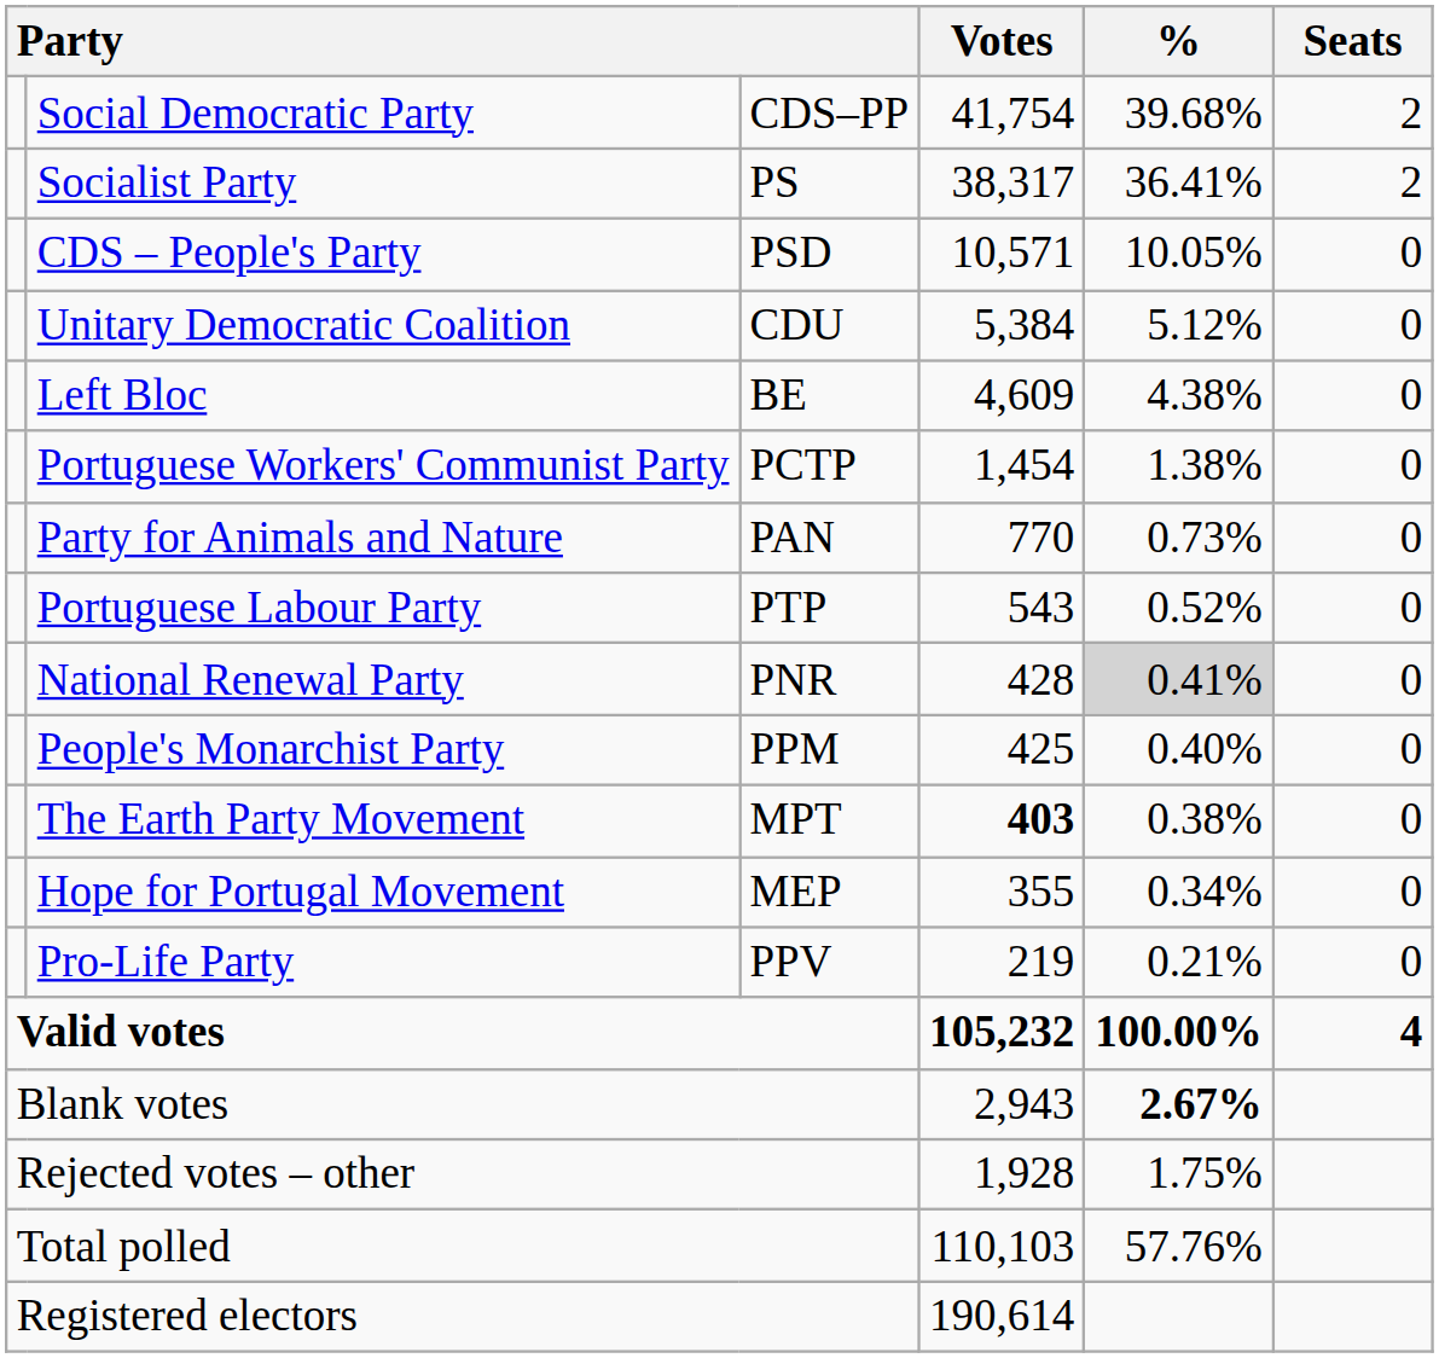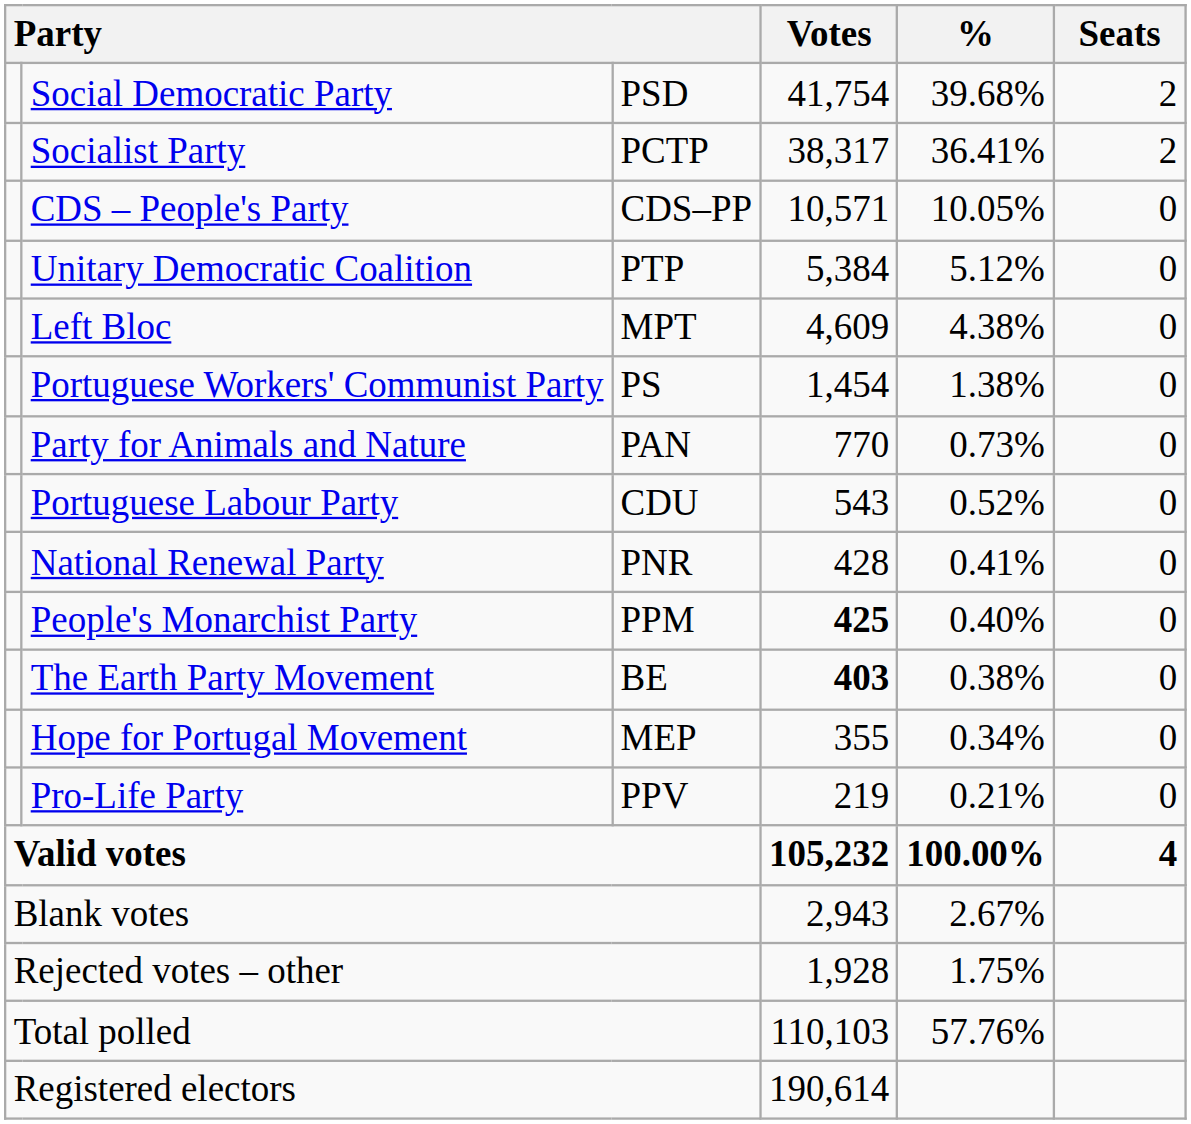 <table class="wikitable" border="1" style="text-align:right;">
 <tr>
 <th style="text-align:left;" colspan=3>Party</th>
 <th align=center width="50">Votes</th>
 <th align=center width="50">%</th>
 <th align=center width="50">Seats</th>
 </tr>
 <tr>
 <td></td>
 <td align=left><a href='#'>Social Democratic Party</a></td>
-<td align=left style="white-space: nowrap;">CDS–PP</td>
+<td align=left>PSD</td>
 <td>41,754</td>
 <td>39.68%</td>
 <td>2</td>
 </tr>
 <tr>
 <td></td>
 <td align=left><a href='#'>Socialist Party</a></td>
-<td align=left>PS</td>
+<td align=left>PCTP</td>
 <td>38,317</td>
 <td>36.41%</td>
 <td>2</td>
 </tr>
 <tr>
 <td></td>
 <td align=left><a href='#'>CDS – People's Party</a></td>
-<td align=left>PSD</td>
+<td align=left style="white-space: nowrap;">CDS–PP</td>
 <td>10,571</td>
 <td>10.05%</td>
 <td>0</td>
 </tr>
 <tr>
 <td></td>
 <td align=left style="white-space: nowrap;"><a href='#'>Unitary Democratic Coalition</a></td>
-<td align=left>CDU</td>
+<td align=left>PTP</td>
 <td>5,384</td>
 <td>5.12%</td>
 <td>0</td>
 </tr>
 <tr>
 <td></td>
 <td align=left><a href='#'>Left Bloc</a></td>
-<td align=left>BE</td>
+<td align=left>MPT</td>
 <td>4,609</td>
 <td>4.38%</td>
 <td>0</td>
 </tr>
 <tr>
 <td></td>
 <td align=left><a href='#'>Portuguese Workers' Communist Party</a></td>
-<td align=left>PCTP</td>
+<td align=left>PS</td>
 <td>1,454</td>
 <td>1.38%</td>
 <td>0</td>
 </tr>
 <tr>
 <td></td>
 <td align=left><a href='#'>Party for Animals and Nature</a></td>
 <td align=left>PAN</td>
 <td>770</td>
 <td>0.73%</td>
 <td>0</td>
 </tr>
 <tr>
 <td></td>
 <td align=left><a href='#'>Portuguese Labour Party</a></td>
-<td align=left>PTP</td>
+<td align=left>CDU</td>
 <td>543</td>
 <td>0.52%</td>
 <td>0</td>
 </tr>
 <tr>
 <td></td>
 <td align=left><a href='#'>National Renewal Party</a></td>
 <td align=left>PNR</td>
 <td>428</td>
-<td style="background: lightgrey;">0.41%</td>
+<td>0.41%</td>
 <td>0</td>
 </tr>
 <tr>
 <td></td>
 <td align=left><a href='#'>People's Monarchist Party</a></td>
 <td align=left>PPM</td>
-<td>425</td>
+<td><strong>425</strong></td>
 <td>0.40%</td>
 <td>0</td>
 </tr>
 <tr>
 <td></td>
 <td align=left><a href='#'>The Earth Party Movement</a></td>
-<td align=left>MPT</td>
+<td align=left>BE</td>
 <td><strong>403</strong></td>
 <td>0.38%</td>
 <td>0</td>
 </tr>
 <tr>
 <td></td>
 <td align=left><a href='#'>Hope for Portugal Movement</a></td>
 <td align=left>MEP</td>
 <td>355</td>
 <td>0.34%</td>
 <td>0</td>
 </tr>
 <tr>
 <td></td>
 <td align=left><a href='#'>Pro-Life Party</a></td>
 <td align=left>PPV</td>
 <td>219</td>
 <td>0.21%</td>
 <td>0</td>
 </tr>
 <tr style="font-weight:bold">
 <td align=left colspan=3>Valid votes</td>
 <td>105,232</td>
 <td>100.00%</td>
 <td>4</td>
 </tr>
 <tr>
 <td align=left colspan=3>Blank votes</td>
 <td>2,943</td>
-<td><strong>2.67%</strong></td>
+<td>2.67%</td>
 <td></td>
 </tr>
 <tr>
 <td align=left colspan=3>Rejected votes – other</td>
 <td>1,928</td>
 <td>1.75%</td>
 <td></td>
 </tr>
 <tr>
 <td align=left colspan=3>Total polled</td>
 <td>110,103</td>
 <td>57.76%</td>
 <td></td>
 </tr>
 <tr>
 <td align=left colspan=3>Registered electors</td>
 <td>190,614</td>
 <td></td>
 <td></td>
 </tr>
 </table>
